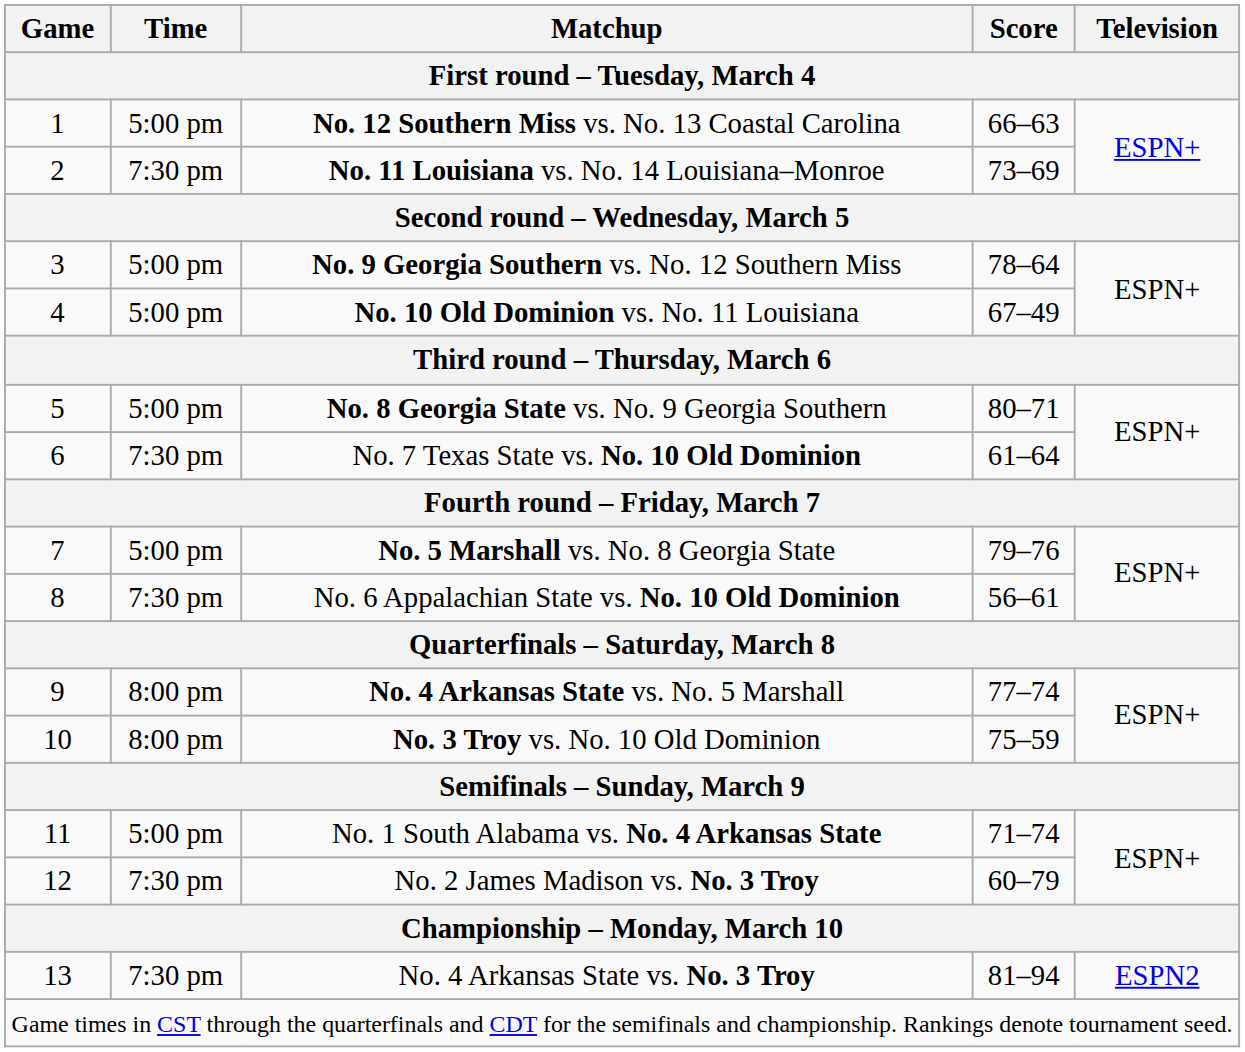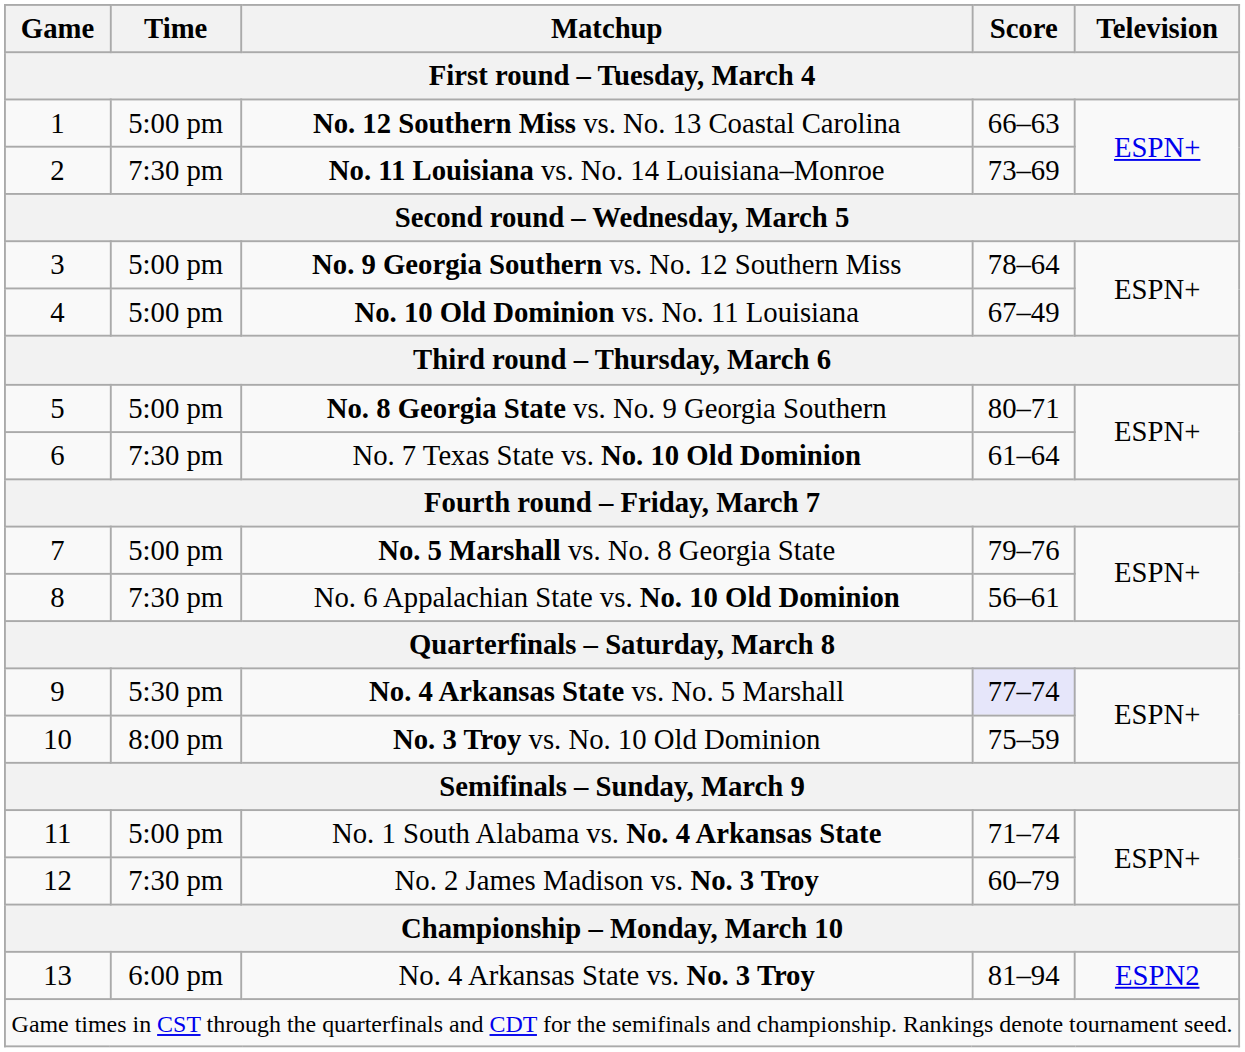 <table class="wikitable" style="font-size: 95%;text-align:center">
 <tr>
 <th>Game</th>
 <th>Time</th>
 <th>Matchup</th>
 <th>Score</th>
 <th>Television</th>
 </tr>
 <tr>
 <th colspan="5">First round – Tuesday, March 4</th>
 </tr>
 <tr>
 <td>1</td>
 <td>5:00 pm</td>
 <td><strong>No. 12 Southern Miss</strong> vs. No. 13 Coastal Carolina</td>
 <td>66–63</td>
 <td rowspan="2"><a href='#'>ESPN+</a></td>
 </tr>
 <tr>
 <td>2</td>
 <td>7:30 pm</td>
 <td><strong>No. 11 Louisiana</strong> vs. No. 14 Louisiana–Monroe</td>
 <td>73–69</td>
 </tr>
 <tr>
 <th colspan="5">Second round – Wednesday, March 5</th>
 </tr>
 <tr>
 <td>3</td>
 <td>5:00 pm</td>
 <td><strong>No. 9 Georgia Southern</strong> vs. No. 12 Southern Miss</td>
 <td>78–64</td>
 <td rowspan="2">ESPN+</td>
 </tr>
 <tr>
 <td>4</td>
 <td>5:00 pm</td>
 <td><strong>No. 10 Old Dominion</strong> vs. No. 11 Louisiana</td>
 <td>67–49</td>
 </tr>
 <tr>
 <th colspan="5">Third round – Thursday, March 6</th>
 </tr>
 <tr>
 <td>5</td>
 <td>5:00 pm</td>
 <td><strong>No. 8 Georgia State</strong> vs. No. 9 Georgia Southern</td>
 <td>80–71</td>
 <td rowspan="2">ESPN+</td>
 </tr>
 <tr>
 <td>6</td>
 <td>7:30 pm</td>
 <td>No. 7 Texas State vs. <strong>No. 10 Old Dominion</strong></td>
 <td>61–64</td>
 </tr>
 <tr>
 <th colspan="5">Fourth round – Friday, March 7</th>
 </tr>
 <tr>
 <td>7</td>
 <td>5:00 pm</td>
 <td><strong>No. 5 Marshall</strong> vs. No. 8 Georgia State</td>
 <td>79–76</td>
 <td rowspan="2">ESPN+</td>
 </tr>
 <tr>
 <td>8</td>
 <td>7:30 pm</td>
 <td>No. 6 Appalachian State vs. <strong>No. 10 Old Dominion</strong></td>
 <td>56–61</td>
 </tr>
 <tr>
 <th colspan="5">Quarterfinals – Saturday, March 8</th>
 </tr>
 <tr>
 <td>9</td>
-<td>8:00 pm</td>
+<td>5:30 pm</td>
 <td><strong>No. 4 Arkansas State</strong> vs. No. 5 Marshall</td>
-<td>77–74</td>
+<td style="background: lavender;">77–74</td>
 <td rowspan="2">ESPN+</td>
 </tr>
 <tr>
 <td>10</td>
 <td>8:00 pm</td>
 <td><strong>No. 3 Troy</strong> vs. No. 10 Old Dominion</td>
 <td>75–59</td>
 </tr>
 <tr>
 <th colspan="5">Semifinals – Sunday, March 9</th>
 </tr>
 <tr>
 <td>11</td>
 <td>5:00 pm</td>
 <td>No. 1 South Alabama vs. <strong>No. 4 Arkansas State</strong></td>
 <td>71–74</td>
 <td rowspan="2">ESPN+</td>
 </tr>
 <tr>
 <td>12</td>
 <td>7:30 pm</td>
 <td>No. 2 James Madison vs. <strong>No. 3 Troy</strong></td>
 <td>60–79</td>
 </tr>
 <tr>
 <th colspan="5">Championship – Monday, March 10</th>
 </tr>
 <tr>
 <td>13</td>
-<td>7:30 pm</td>
+<td>6:00 pm</td>
 <td>No. 4 Arkansas State vs. <strong>No. 3 Troy</strong></td>
 <td>81–94</td>
 <td><a href='#'>ESPN2</a></td>
 </tr>
 <tr>
 <td colspan="5" align="left"><small>Game times in <a href='#'>CST</a> through the quarterfinals and <a href='#'>CDT</a> for the semifinals and championship. Rankings denote tournament seed.</small></td>
 </tr>
 </table>
